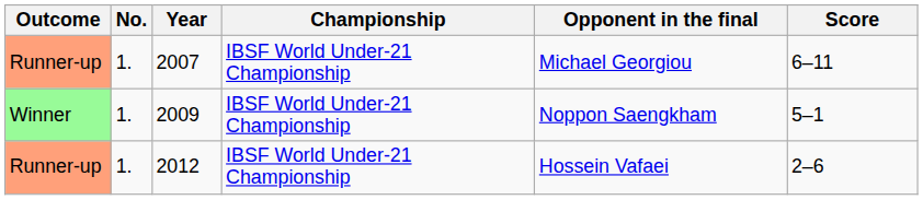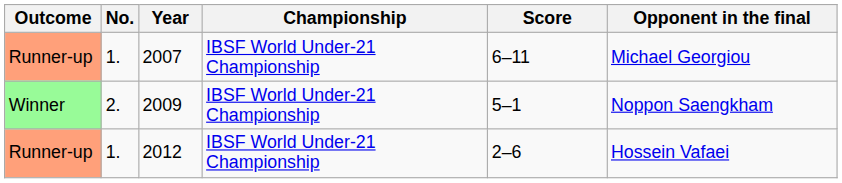 <table class="sortable wikitable">
 <tr>
 <th width="80">Outcome</th>
 <th width="20">No.</th>
 <th width="50">Year</th>
 <th style="width:250px;">Championship</th>
+<th style="width:100px;">Score</th>
 <th style="width:200px;">Opponent in the final</th>
-<th style="width:100px;">Score</th>
 </tr>
 <tr>
 <td style="background:#ffa07a;">Runner-up</td>
 <td>1.</td>
 <td>2007</td>
 <td><a href='#'>IBSF World Under-21 Championship</a></td>
+<td>6–11</td>
 <td> <a href='#'>Michael Georgiou</a></td>
-<td>6–11</td>
 </tr>
 <tr>
 <td style="background:#98FB98">Winner</td>
-<td>1.</td>
+<td>2.</td>
 <td>2009</td>
 <td><a href='#'>IBSF World Under-21 Championship</a></td>
+<td>5–1</td>
 <td> <a href='#'>Noppon Saengkham</a></td>
-<td>5–1</td>
 </tr>
 <tr>
 <td style="background:#ffa07a;">Runner-up</td>
 <td>1.</td>
 <td>2012</td>
 <td><a href='#'>IBSF World Under-21 Championship</a></td>
+<td>2–6</td>
 <td> <a href='#'>Hossein Vafaei</a></td>
-<td>2–6</td>
 </tr>
 </table>
